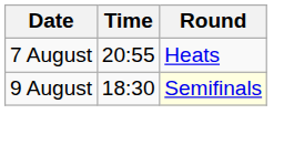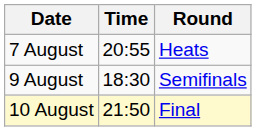 <table class="wikitable">
 <tr>
 <th>Date</th>
 <th>Time</th>
 <th>Round</th>
 </tr>
 <tr>
 <td>7 August</td>
 <td>20:55</td>
 <td><a href='#'>Heats</a></td>
 </tr>
 <tr>
 <td>9 August</td>
 <td>18:30</td>
-<td style="background: lightyellow;"><a href='#'>Semifinals</a></td>
+<td><a href='#'>Semifinals</a></td>
+</tr>
+<tr style=background:lemonchiffon>
+<td>10 August</td>
+<td>21:50</td>
+<td><a href='#'>Final</a></td>
 </tr>
 </table>
